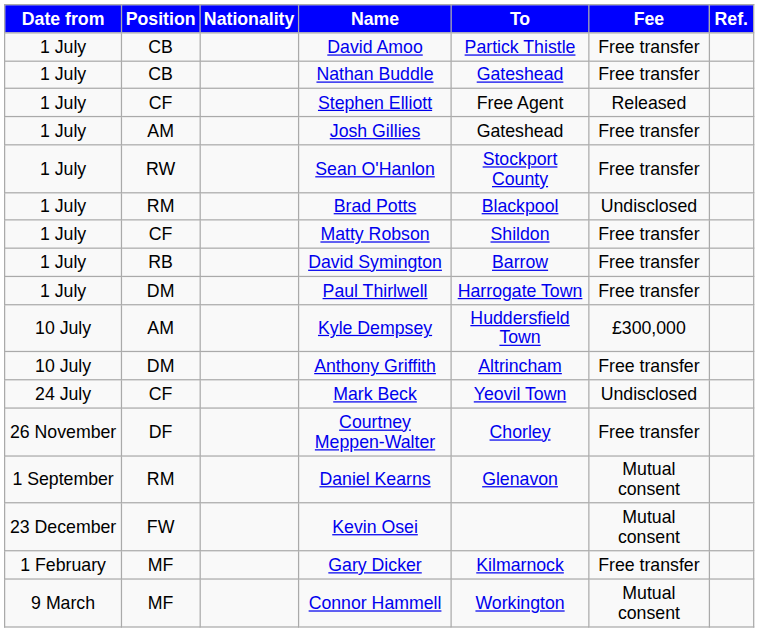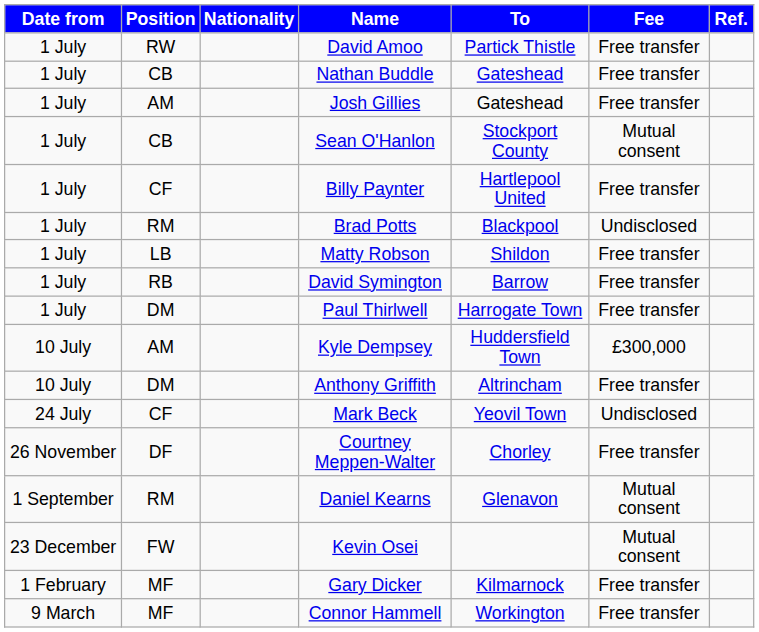 <table class="wikitable"  style="text-align:center; font-size:90%; ">
 <tr>
 <th style="background:blue; color:white; width:100px;">Date from</th>
 <th style="background:blue; color:white; width:50px;">Position</th>
 <th style="background:blue; color:white; width:50px;">Nationality</th>
 <th style="background:blue; color:white; width:150px;">Name</th>
 <th style="background:blue; color:white; width:120px;">To</th>
 <th style="background:blue; color:white; width:100px;">Fee</th>
 <th style="background:blue; color:white; width:30px;">Ref.</th>
 </tr>
 <tr>
 <td>1 July</td>
-<td>CB</td>
+<td>RW</td>
 <td></td>
 <td><a href='#'>David Amoo</a></td>
 <td><a href='#'>Partick Thistle</a></td>
 <td>Free transfer</td>
 <td></td>
 </tr>
 <tr>
 <td>1 July</td>
 <td>CB</td>
 <td></td>
 <td><a href='#'>Nathan Buddle</a></td>
 <td><a href='#'>Gateshead</a></td>
 <td>Free transfer</td>
 <td></td>
 </tr>
 <tr>
 <td>1 July</td>
-<td>CF</td>
-<td></td>
-<td><a href='#'>Stephen Elliott</a></td>
-<td>Free Agent</td>
-<td>Released</td>
-<td></td>
-</tr>
-<tr>
-<td>1 July</td>
 <td>AM</td>
 <td></td>
 <td><a href='#'>Josh Gillies</a></td>
 <td>Gateshead</td>
 <td>Free transfer</td>
 <td></td>
 </tr>
 <tr>
 <td>1 July</td>
-<td>RW</td>
+<td>CB</td>
 <td></td>
 <td><a href='#'>Sean O'Hanlon</a></td>
 <td><a href='#'>Stockport County</a></td>
+<td>Mutual consent</td>
+<td></td>
+</tr>
+<tr>
+<td>1 July</td>
+<td>CF</td>
+<td></td>
+<td><a href='#'>Billy Paynter</a></td>
+<td><a href='#'>Hartlepool United</a></td>
 <td>Free transfer</td>
 <td></td>
 </tr>
 <tr>
 <td>1 July</td>
 <td>RM</td>
 <td></td>
 <td><a href='#'>Brad Potts</a></td>
 <td><a href='#'>Blackpool</a></td>
 <td>Undisclosed</td>
 <td></td>
 </tr>
 <tr>
 <td>1 July</td>
-<td>CF</td>
+<td>LB</td>
 <td></td>
 <td><a href='#'>Matty Robson</a></td>
 <td><a href='#'>Shildon</a></td>
 <td>Free transfer</td>
 <td></td>
 </tr>
 <tr>
 <td>1 July</td>
 <td>RB</td>
 <td></td>
 <td><a href='#'>David Symington</a></td>
 <td><a href='#'>Barrow</a></td>
 <td>Free transfer</td>
 <td></td>
 </tr>
 <tr>
 <td>1 July</td>
 <td>DM</td>
 <td></td>
 <td><a href='#'>Paul Thirlwell</a></td>
 <td><a href='#'>Harrogate Town</a></td>
 <td>Free transfer</td>
 <td></td>
 </tr>
 <tr>
 <td>10 July</td>
 <td>AM</td>
 <td></td>
 <td><a href='#'>Kyle Dempsey</a></td>
 <td><a href='#'>Huddersfield Town</a></td>
 <td>£300,000</td>
 <td></td>
 </tr>
 <tr>
 <td>10 July</td>
 <td>DM</td>
 <td></td>
 <td><a href='#'>Anthony Griffith</a></td>
 <td><a href='#'>Altrincham</a></td>
 <td>Free transfer</td>
 <td></td>
 </tr>
 <tr>
 <td>24 July</td>
 <td>CF</td>
 <td></td>
 <td><a href='#'>Mark Beck</a></td>
 <td><a href='#'>Yeovil Town</a></td>
 <td>Undisclosed</td>
 <td></td>
 </tr>
 <tr>
 <td>26 November</td>
 <td>DF</td>
 <td></td>
 <td><a href='#'>Courtney Meppen-Walter</a></td>
 <td><a href='#'>Chorley</a></td>
 <td>Free transfer</td>
 <td></td>
 </tr>
 <tr>
 <td>1 September</td>
 <td>RM</td>
 <td></td>
 <td><a href='#'>Daniel Kearns</a></td>
 <td><a href='#'>Glenavon</a></td>
 <td>Mutual consent</td>
 <td></td>
 </tr>
 <tr>
 <td>23 December</td>
 <td>FW</td>
 <td></td>
 <td><a href='#'>Kevin Osei</a></td>
 <td></td>
 <td>Mutual consent</td>
 <td></td>
 </tr>
 <tr>
 <td>1 February</td>
 <td>MF</td>
 <td></td>
 <td><a href='#'>Gary Dicker</a></td>
 <td><a href='#'>Kilmarnock</a></td>
 <td>Free transfer</td>
 <td></td>
 </tr>
 <tr>
 <td>9 March</td>
 <td>MF</td>
 <td></td>
 <td><a href='#'>Connor Hammell</a></td>
 <td><a href='#'>Workington</a></td>
-<td>Mutual consent</td>
+<td>Free transfer</td>
 <td></td>
 </tr>
 </table>
